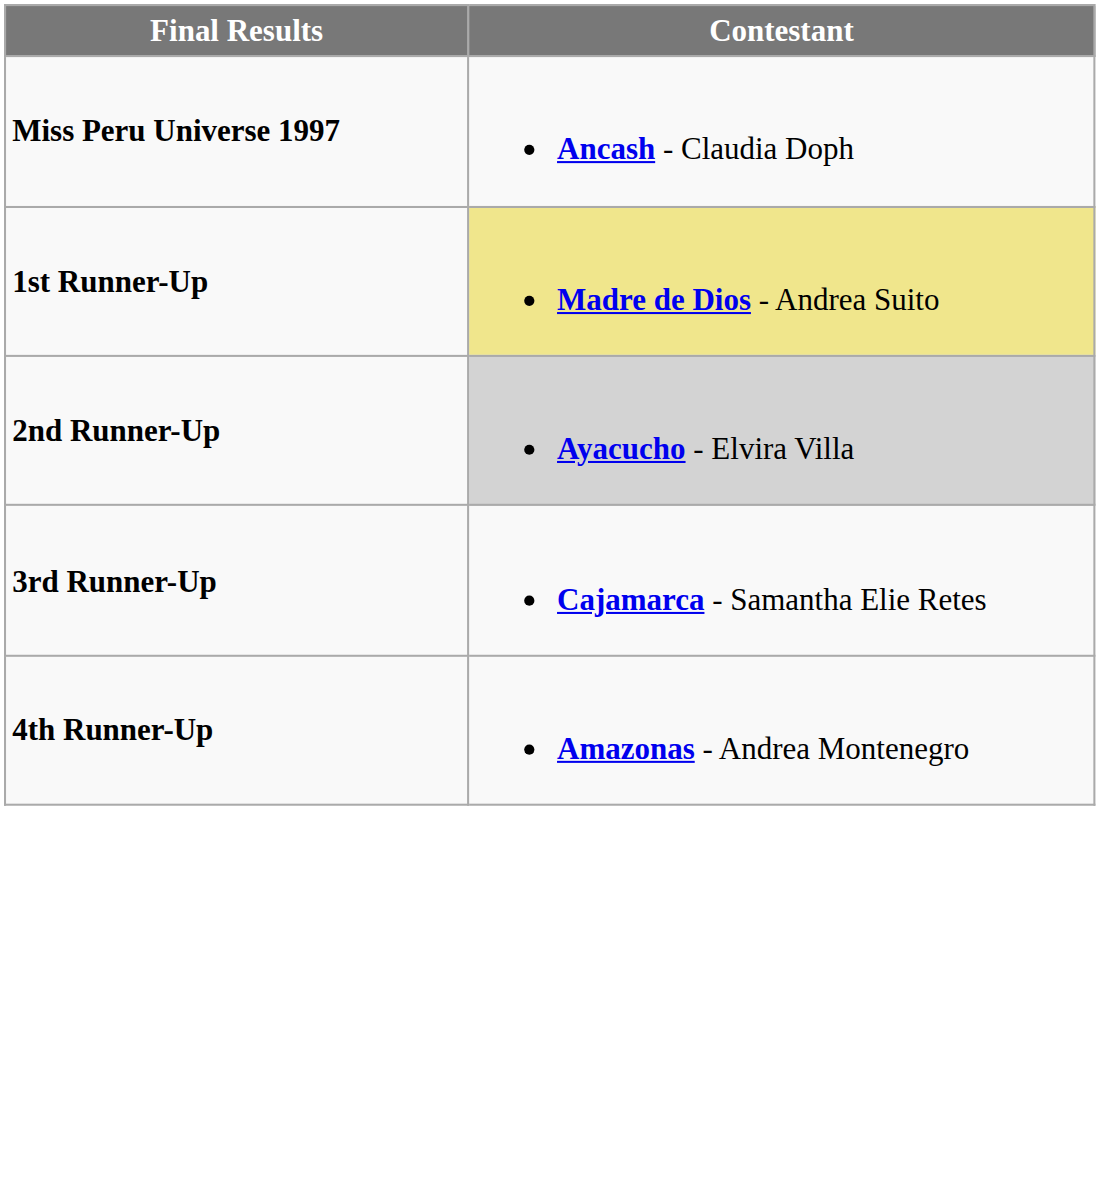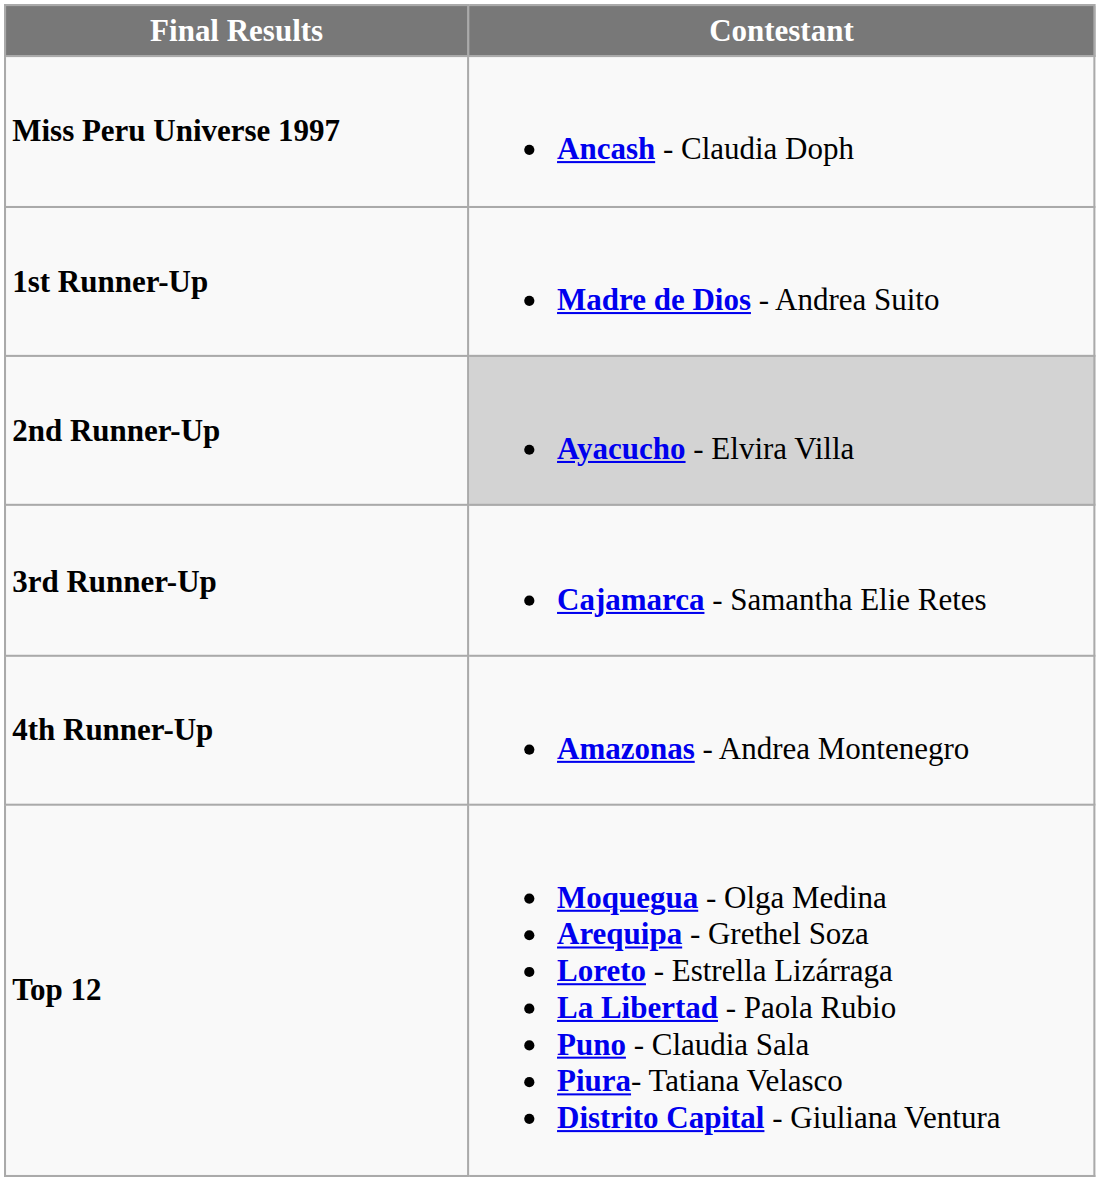 <table class="wikitable sortable" style="font-size: 95%;">
 <tr>
 <th width="220" style="background-color:#787878;color:#FFFFFF;">Final Results</th>
 <th width="300" style="background-color:#787878;color:#FFFFFF;">Contestant</th>
 </tr>
 <tr>
 <td><strong>Miss Peru Universe 1997</strong></td>
 <td><br><ul><li> <strong><a href='#'>Ancash</a></strong> - Claudia Doph</li></ul></td>
 </tr>
 <tr>
 <td><strong>1st Runner-Up</strong></td>
-<td style="background: khaki;"><br><ul><li> <strong><a href='#'>Madre de Dios</a></strong> - Andrea Suito</li></ul></td>
+<td><br><ul><li> <strong><a href='#'>Madre de Dios</a></strong> - Andrea Suito</li></ul></td>
 </tr>
 <tr>
 <td><strong>2nd Runner-Up</strong></td>
 <td style="background: lightgrey;"><br><ul><li> <strong><a href='#'>Ayacucho</a></strong> - Elvira Villa</li></ul></td>
 </tr>
 <tr>
 <td><strong>3rd Runner-Up</strong></td>
 <td><br><ul><li> <strong><a href='#'>Cajamarca</a></strong> - Samantha Elie Retes</li></ul></td>
 </tr>
 <tr>
 <td><strong>4th Runner-Up</strong></td>
 <td><br><ul><li> <strong><a href='#'>Amazonas</a></strong> - Andrea Montenegro</li></ul></td>
 </tr>
+<tr>
+<td><strong>Top 12</strong></td>
+<td><br><ul><li> <strong><a href='#'>Moquegua</a></strong> - Olga Medina</li><li> <strong><a href='#'>Arequipa</a></strong> - Grethel Soza</li><li> <strong><a href='#'>Loreto</a></strong> - Estrella Lizárraga</li><li> <strong><a href='#'>La Libertad</a></strong> - Paola Rubio</li><li> <strong><a href='#'>Puno</a></strong> - Claudia Sala</li><li> <strong><a href='#'>Piura</a></strong>- Tatiana Velasco</li><li> <strong><a href='#'>Distrito Capital</a></strong> - Giuliana Ventura</li></ul></td>
+</tr>
 </table>
